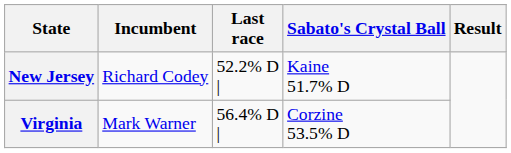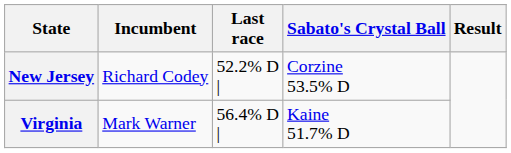 <table class="wikitable sortable">
 <tr>
 <th>State</th>
 <th>Incumbent</th>
 <th>Last<br>race</th>
 <th scope="col"><a href='#'>Sabato's Crystal Ball</a><br></th>
 <th>Result</th>
 </tr>
 <tr>
 <th><a href='#'>New Jersey</a></th>
 <td><a href='#'>Richard Codey</a> </td>
 <td>52.2% D<br>|</td>
-<td><a href='#'>Kaine</a><br> 51.7% D</td>
+<td><a href='#'>Corzine</a><br>53.5% D</td>
 </tr>
 <tr>
 <th><a href='#'>Virginia</a></th>
 <td><a href='#'>Mark Warner</a> </td>
 <td>56.4% D<br>|</td>
-<td><a href='#'>Corzine</a><br>53.5% D</td>
+<td><a href='#'>Kaine</a><br> 51.7% D</td>
 </tr>
 </table>
